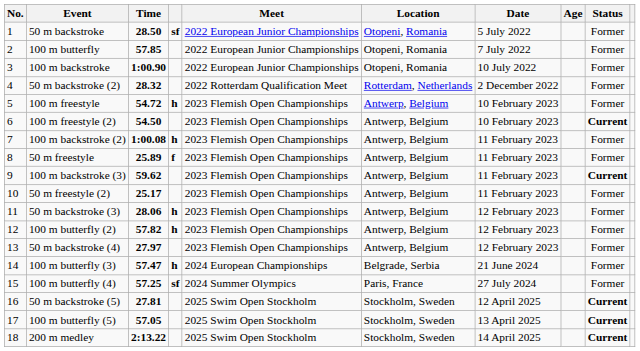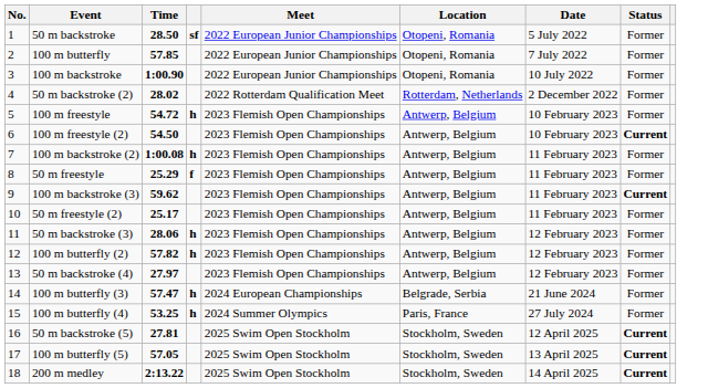 <table class="wikitable sortable">
 <tr>
 <th>No.</th>
 <th>Event</th>
 <th>Time</th>
 <th></th>
 <th>Meet</th>
 <th>Location</th>
 <th>Date</th>
-<th>Age</th>
 <th>Status</th>
 <th></th>
 </tr>
 <tr>
 <td>1</td>
 <td>50 m backstroke</td>
 <td style="text-align:center;"><strong>28.50</strong></td>
 <td><strong>sf</strong></td>
 <td><a href='#'>2022 European Junior Championships</a></td>
 <td><a href='#'>Otopeni</a>, <a href='#'>Romania</a></td>
 <td>5 July 2022</td>
-<td style="text-align:center;"></td>
 <td style="text-align:center;">Former</td>
 <td style="text-align:center;"></td>
 </tr>
 <tr>
 <td>2</td>
 <td>100 m butterfly</td>
 <td style="text-align:center;"><strong>57.85</strong></td>
 <td></td>
 <td>2022 European Junior Championships</td>
 <td>Otopeni, Romania</td>
 <td>7 July 2022</td>
-<td style="text-align:center;"></td>
 <td style="text-align:center;">Former</td>
 <td style="text-align:center;"></td>
 </tr>
 <tr>
 <td>3</td>
 <td>100 m backstroke</td>
 <td style="text-align:center;"><strong>1:00.90</strong></td>
 <td></td>
 <td>2022 European Junior Championships</td>
 <td>Otopeni, Romania</td>
 <td>10 July 2022</td>
-<td style="text-align:center;"></td>
 <td style="text-align:center;">Former</td>
 <td style="text-align:center;"></td>
 </tr>
 <tr>
 <td>4</td>
 <td>50 m backstroke (2)</td>
-<td style="text-align:center;"><strong>28.32</strong></td>
+<td style="text-align:center;"><strong>28.02</strong></td>
 <td></td>
 <td>2022 Rotterdam Qualification Meet</td>
 <td><a href='#'>Rotterdam</a>, <a href='#'>Netherlands</a></td>
 <td>2 December 2022</td>
-<td style="text-align:center;"></td>
 <td style="text-align:center;">Former</td>
 <td style="text-align:center;"></td>
 </tr>
 <tr>
 <td>5</td>
 <td>100 m freestyle</td>
 <td style="text-align:center;"><strong>54.72</strong></td>
 <td><strong>h</strong></td>
 <td>2023 Flemish Open Championships</td>
 <td><a href='#'>Antwerp</a>, <a href='#'>Belgium</a></td>
 <td>10 February 2023</td>
-<td style="text-align:center;"></td>
 <td style="text-align:center;">Former</td>
 <td style="text-align:center;"></td>
 </tr>
 <tr>
 <td>6</td>
 <td>100 m freestyle (2)</td>
 <td style="text-align:center;"><strong>54.50</strong></td>
 <td></td>
 <td>2023 Flemish Open Championships</td>
 <td>Antwerp, Belgium</td>
 <td>10 February 2023</td>
-<td style="text-align:center;"></td>
 <td style="text-align:center;"><strong>Current</strong></td>
 <td style="text-align:center;"></td>
 </tr>
 <tr>
 <td>7</td>
 <td>100 m backstroke (2)</td>
 <td style="text-align:center;"><strong>1:00.08</strong></td>
 <td><strong>h</strong></td>
 <td>2023 Flemish Open Championships</td>
 <td>Antwerp, Belgium</td>
 <td>11 February 2023</td>
-<td style="text-align:center;"></td>
 <td style="text-align:center;">Former</td>
 <td style="text-align:center;"></td>
 </tr>
 <tr>
 <td>8</td>
 <td>50 m freestyle</td>
-<td style="text-align:center;"><strong>25.89</strong></td>
+<td style="text-align:center;"><strong>25.29</strong></td>
 <td><strong>f</strong></td>
 <td>2023 Flemish Open Championships</td>
 <td>Antwerp, Belgium</td>
 <td>11 February 2023</td>
-<td style="text-align:center;"></td>
 <td style="text-align:center;">Former</td>
 <td style="text-align:center;"></td>
 </tr>
 <tr>
 <td>9</td>
 <td>100 m backstroke (3)</td>
 <td style="text-align:center;"><strong>59.62</strong></td>
 <td></td>
 <td>2023 Flemish Open Championships</td>
 <td>Antwerp, Belgium</td>
 <td>11 February 2023</td>
-<td style="text-align:center;"></td>
 <td style="text-align:center;"><strong>Current</strong></td>
 <td style="text-align:center;"></td>
 </tr>
 <tr>
 <td>10</td>
 <td>50 m freestyle (2)</td>
 <td style="text-align:center;"><strong>25.17</strong></td>
 <td></td>
 <td>2023 Flemish Open Championships</td>
 <td>Antwerp, Belgium</td>
 <td>11 February 2023</td>
-<td style="text-align:center;"></td>
 <td style="text-align:center;">Former</td>
 <td style="text-align:center;"></td>
 </tr>
 <tr>
 <td>11</td>
 <td>50 m backstroke (3)</td>
 <td style="text-align:center;"><strong>28.06</strong></td>
 <td><strong>h</strong></td>
 <td>2023 Flemish Open Championships</td>
 <td>Antwerp, Belgium</td>
 <td>12 February 2023</td>
-<td style="text-align:center;"></td>
 <td style="text-align:center;">Former</td>
 <td style="text-align:center;"></td>
 </tr>
 <tr>
 <td>12</td>
 <td>100 m butterfly (2)</td>
 <td style="text-align:center;"><strong>57.82</strong></td>
 <td><strong>h</strong></td>
 <td>2023 Flemish Open Championships</td>
 <td>Antwerp, Belgium</td>
 <td>12 February 2023</td>
-<td style="text-align:center;"></td>
 <td style="text-align:center;">Former</td>
 <td style="text-align:center;"></td>
 </tr>
 <tr>
 <td>13</td>
 <td>50 m backstroke (4)</td>
 <td style="text-align:center;"><strong>27.97</strong></td>
 <td></td>
 <td>2023 Flemish Open Championships</td>
 <td>Antwerp, Belgium</td>
 <td>12 February 2023</td>
-<td style="text-align:center;"></td>
 <td style="text-align:center;">Former</td>
 <td style="text-align:center;"></td>
 </tr>
 <tr>
 <td>14</td>
 <td>100 m butterfly (3)</td>
 <td style="text-align:center;"><strong>57.47</strong></td>
 <td><strong>h</strong></td>
 <td>2024 European Championships</td>
 <td>Belgrade, Serbia</td>
 <td>21 June 2024</td>
-<td style="text-align:center;"></td>
 <td style="text-align:center;">Former</td>
 <td style="text-align:center;"></td>
 </tr>
 <tr>
 <td>15</td>
 <td>100 m butterfly (4)</td>
-<td style="text-align:center;"><strong>57.25</strong></td>
-<td><strong>sf</strong></td>
+<td style="text-align:center;"><strong>53.25</strong></td>
+<td><strong>h</strong></td>
 <td>2024 Summer Olympics</td>
 <td>Paris, France</td>
 <td>27 July 2024</td>
-<td style="text-align:center;"></td>
 <td style="text-align:center;">Former</td>
 <td style="text-align:center;"></td>
 </tr>
 <tr>
 <td>16</td>
 <td>50 m backstroke (5)</td>
 <td style="text-align:center;"><strong>27.81</strong></td>
 <td></td>
 <td>2025 Swim Open Stockholm</td>
 <td>Stockholm, Sweden</td>
 <td>12 April 2025</td>
-<td style="text-align:center;"></td>
 <td style="text-align:center;"><strong>Current</strong></td>
 <td style="text-align:center;"></td>
 </tr>
 <tr>
 <td>17</td>
 <td>100 m butterfly (5)</td>
 <td style="text-align:center;"><strong>57.05</strong></td>
 <td></td>
 <td>2025 Swim Open Stockholm</td>
 <td>Stockholm, Sweden</td>
 <td>13 April 2025</td>
-<td style="text-align:center;"></td>
 <td style="text-align:center;"><strong>Current</strong></td>
 <td style="text-align:center;"></td>
 </tr>
 <tr>
 <td>18</td>
 <td>200 m medley</td>
 <td style="text-align:center;"><strong>2:13.22</strong></td>
 <td></td>
 <td>2025 Swim Open Stockholm</td>
 <td>Stockholm, Sweden</td>
 <td>14 April 2025</td>
-<td style="text-align:center;"></td>
 <td style="text-align:center;"><strong>Current</strong></td>
 <td style="text-align:center;"></td>
 </tr>
 </table>
